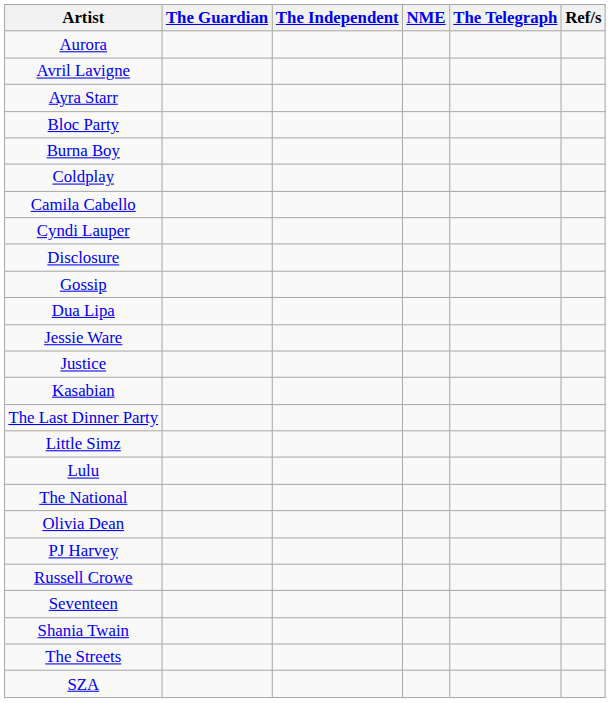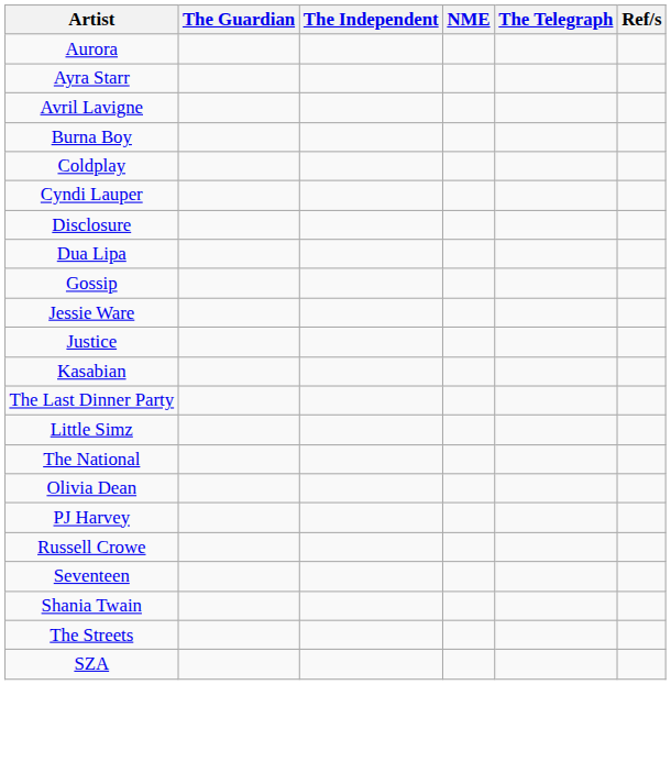 <table class="wikitable">
 <tr>
 <th>Artist</th>
 <th><a href='#'>The Guardian</a></th>
 <th><a href='#'>The Independent</a></th>
 <th><a href='#'>NME</a></th>
 <th><a href='#'>The Telegraph</a></th>
 <th>Ref/s</th>
 </tr>
 <tr>
 <td align=center><a href='#'>Aurora</a></td>
 <td></td>
 <td></td>
 <td></td>
 <td align=center></td>
 <td></td>
 </tr>
 <tr>
-<td align=center><a href='#'>Avril Lavigne</a></td>
-<td align=center></td>
-<td></td>
-<td align="center"></td>
-<td align="center"></td>
-<td></td>
-</tr>
-<tr>
 <td align=center><a href='#'>Ayra Starr</a></td>
 <td></td>
 <td></td>
 <td></td>
 <td align=center></td>
 <td></td>
 </tr>
 <tr>
-<td align=center><a href='#'>Bloc Party</a></td>
+<td align=center><a href='#'>Avril Lavigne</a></td>
+<td align=center></td>
 <td></td>
-<td></td>
-<td></td>
-<td align=center></td>
+<td align="center"></td>
+<td align="center"></td>
 <td></td>
 </tr>
 <tr>
 <td align=center><a href='#'>Burna Boy</a></td>
 <td align=center></td>
 <td></td>
 <td></td>
 <td align=center></td>
 <td></td>
 </tr>
 <tr>
 <td align=center><a href='#'>Coldplay</a></td>
 <td align=center></td>
 <td align="center"></td>
 <td align="center"></td>
 <td align="center"></td>
 <td></td>
 </tr>
 <tr>
-<td align=center><a href='#'>Camila Cabello</a></td>
-<td></td>
-<td></td>
-<td align="center"></td>
-<td></td>
-<td></td>
-</tr>
-<tr>
 <td align=center><a href='#'>Cyndi Lauper</a></td>
 <td align=center></td>
 <td align="center"></td>
 <td></td>
 <td align=center></td>
 <td></td>
 </tr>
 <tr>
 <td align=center><a href='#'>Disclosure</a></td>
 <td></td>
 <td></td>
 <td></td>
 <td align=center></td>
 <td></td>
 </tr>
 <tr>
+<td align=center><a href='#'>Dua Lipa</a></td>
+<td align=center></td>
+<td align="center"></td>
+<td align="center"></td>
+<td align="center"></td>
+<td></td>
+</tr>
+<tr>
 <td align=center><a href='#'>Gossip</a></td>
 <td></td>
 <td></td>
 <td></td>
 <td align=center></td>
-<td></td>
-</tr>
-<tr>
-<td align=center><a href='#'>Dua Lipa</a></td>
-<td align=center></td>
-<td align="center"></td>
-<td align="center"></td>
-<td align="center"></td>
 <td></td>
 </tr>
 <tr>
 <td align=center><a href='#'>Jessie Ware</a></td>
 <td></td>
 <td></td>
 <td></td>
 <td align=center></td>
 <td></td>
 </tr>
 <tr>
 <td align=center><a href='#'>Justice</a></td>
 <td></td>
 <td></td>
 <td align="center"></td>
 <td></td>
 <td></td>
 </tr>
 <tr>
 <td align=center><a href='#'>Kasabian</a></td>
 <td align=center></td>
 <td></td>
 <td></td>
 <td align=center></td>
 <td></td>
 </tr>
 <tr>
 <td align=center><a href='#'>The Last Dinner Party</a></td>
 <td></td>
 <td align="center"></td>
 <td></td>
 <td align=center></td>
 <td></td>
 </tr>
 <tr>
 <td align=center><a href='#'>Little Simz</a></td>
 <td align=center></td>
 <td></td>
 <td align="center"></td>
-<td align=center></td>
-<td></td>
-</tr>
-<tr>
-<td align=center><a href='#'>Lulu</a></td>
-<td></td>
-<td></td>
-<td></td>
 <td align=center></td>
 <td></td>
 </tr>
 <tr>
 <td align=center><a href='#'>The National</a></td>
 <td></td>
 <td></td>
 <td align="center"></td>
 <td align="center"></td>
 <td></td>
 </tr>
 <tr>
 <td align=center><a href='#'>Olivia Dean</a></td>
 <td></td>
 <td></td>
 <td></td>
 <td align=center></td>
 <td></td>
 </tr>
 <tr>
 <td align=center><a href='#'>PJ Harvey</a></td>
 <td></td>
 <td align="center"></td>
 <td></td>
 <td align=center></td>
 <td></td>
 </tr>
 <tr>
 <td align=center><a href='#'>Russell Crowe</a></td>
 <td align=center></td>
 <td></td>
 <td></td>
 <td></td>
 <td></td>
 </tr>
 <tr>
 <td align=center><a href='#'>Seventeen</a></td>
 <td></td>
 <td></td>
 <td align="center"></td>
 <td></td>
 <td></td>
 </tr>
 <tr>
 <td align=center><a href='#'>Shania Twain</a></td>
 <td align=center></td>
 <td align="center"></td>
 <td align="center"></td>
 <td align="center"></td>
 <td></td>
 </tr>
 <tr>
 <td align=center><a href='#'>The Streets</a></td>
 <td></td>
 <td align="center"></td>
 <td></td>
 <td></td>
 <td></td>
 </tr>
 <tr>
 <td align=center><a href='#'>SZA</a></td>
 <td align=center></td>
 <td align="center"></td>
 <td align="center"></td>
 <td align="center"></td>
 <td></td>
 </tr>
 </table>
